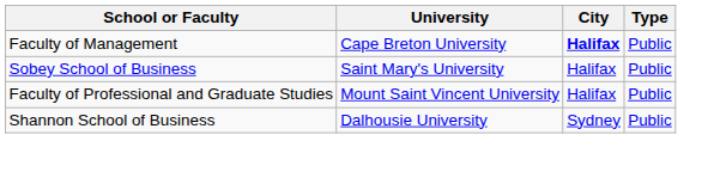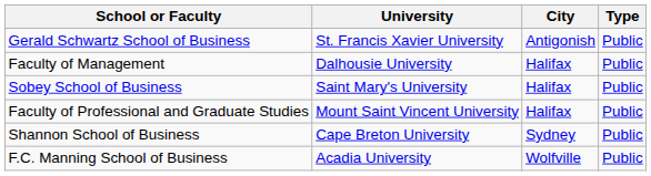 <table class="wikitable sortable mw-collapsible mw-collapsed">
 <tr>
 <th>School or Faculty</th>
 <th>University</th>
 <th>City</th>
 <th>Type</th>
 </tr>
 <tr>
+<td><a href='#'>Gerald Schwartz School of Business</a></td>
+<td><a href='#'>St. Francis Xavier University</a></td>
+<td><a href='#'>Antigonish</a></td>
+<td><a href='#'>Public</a></td>
+</tr>
+<tr>
 <td>Faculty of Management</td>
-<td><a href='#'>Cape Breton University</a></td>
-<td><strong><a href='#'>Halifax</a></strong></td>
+<td><a href='#'>Dalhousie University</a></td>
+<td><a href='#'>Halifax</a></td>
 <td><a href='#'>Public</a></td>
 </tr>
 <tr>
 <td><a href='#'>Sobey School of Business</a></td>
 <td><a href='#'>Saint Mary's University</a></td>
 <td><a href='#'>Halifax</a></td>
 <td><a href='#'>Public</a></td>
 </tr>
 <tr>
 <td>Faculty of Professional and Graduate Studies</td>
 <td><a href='#'>Mount Saint Vincent University</a></td>
 <td><a href='#'>Halifax</a></td>
 <td><a href='#'>Public</a></td>
 </tr>
 <tr>
 <td>Shannon School of Business</td>
-<td><a href='#'>Dalhousie University</a></td>
+<td><a href='#'>Cape Breton University</a></td>
 <td><a href='#'>Sydney</a></td>
 <td><a href='#'>Public</a></td>
 </tr>
+<tr>
+<td>F.C. Manning School of Business</td>
+<td><a href='#'>Acadia University</a></td>
+<td><a href='#'>Wolfville</a></td>
+<td><a href='#'>Public</a></td>
+</tr>
 </table>
